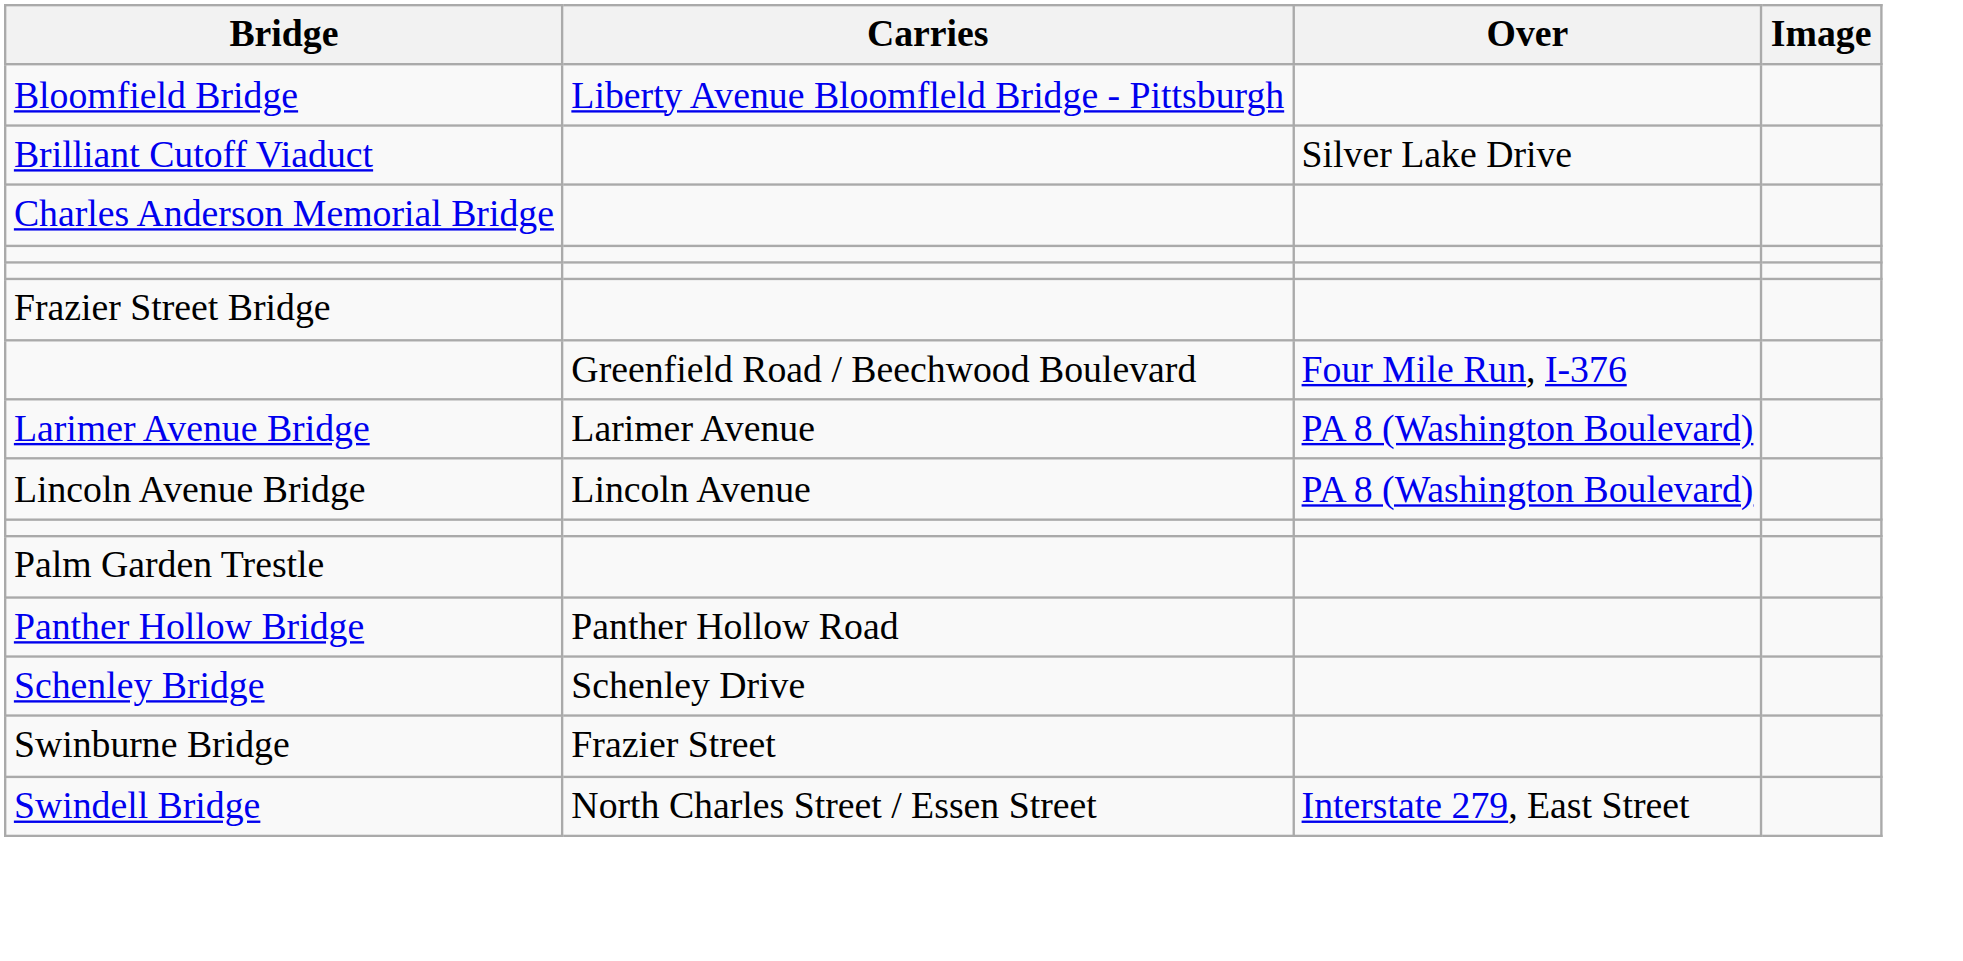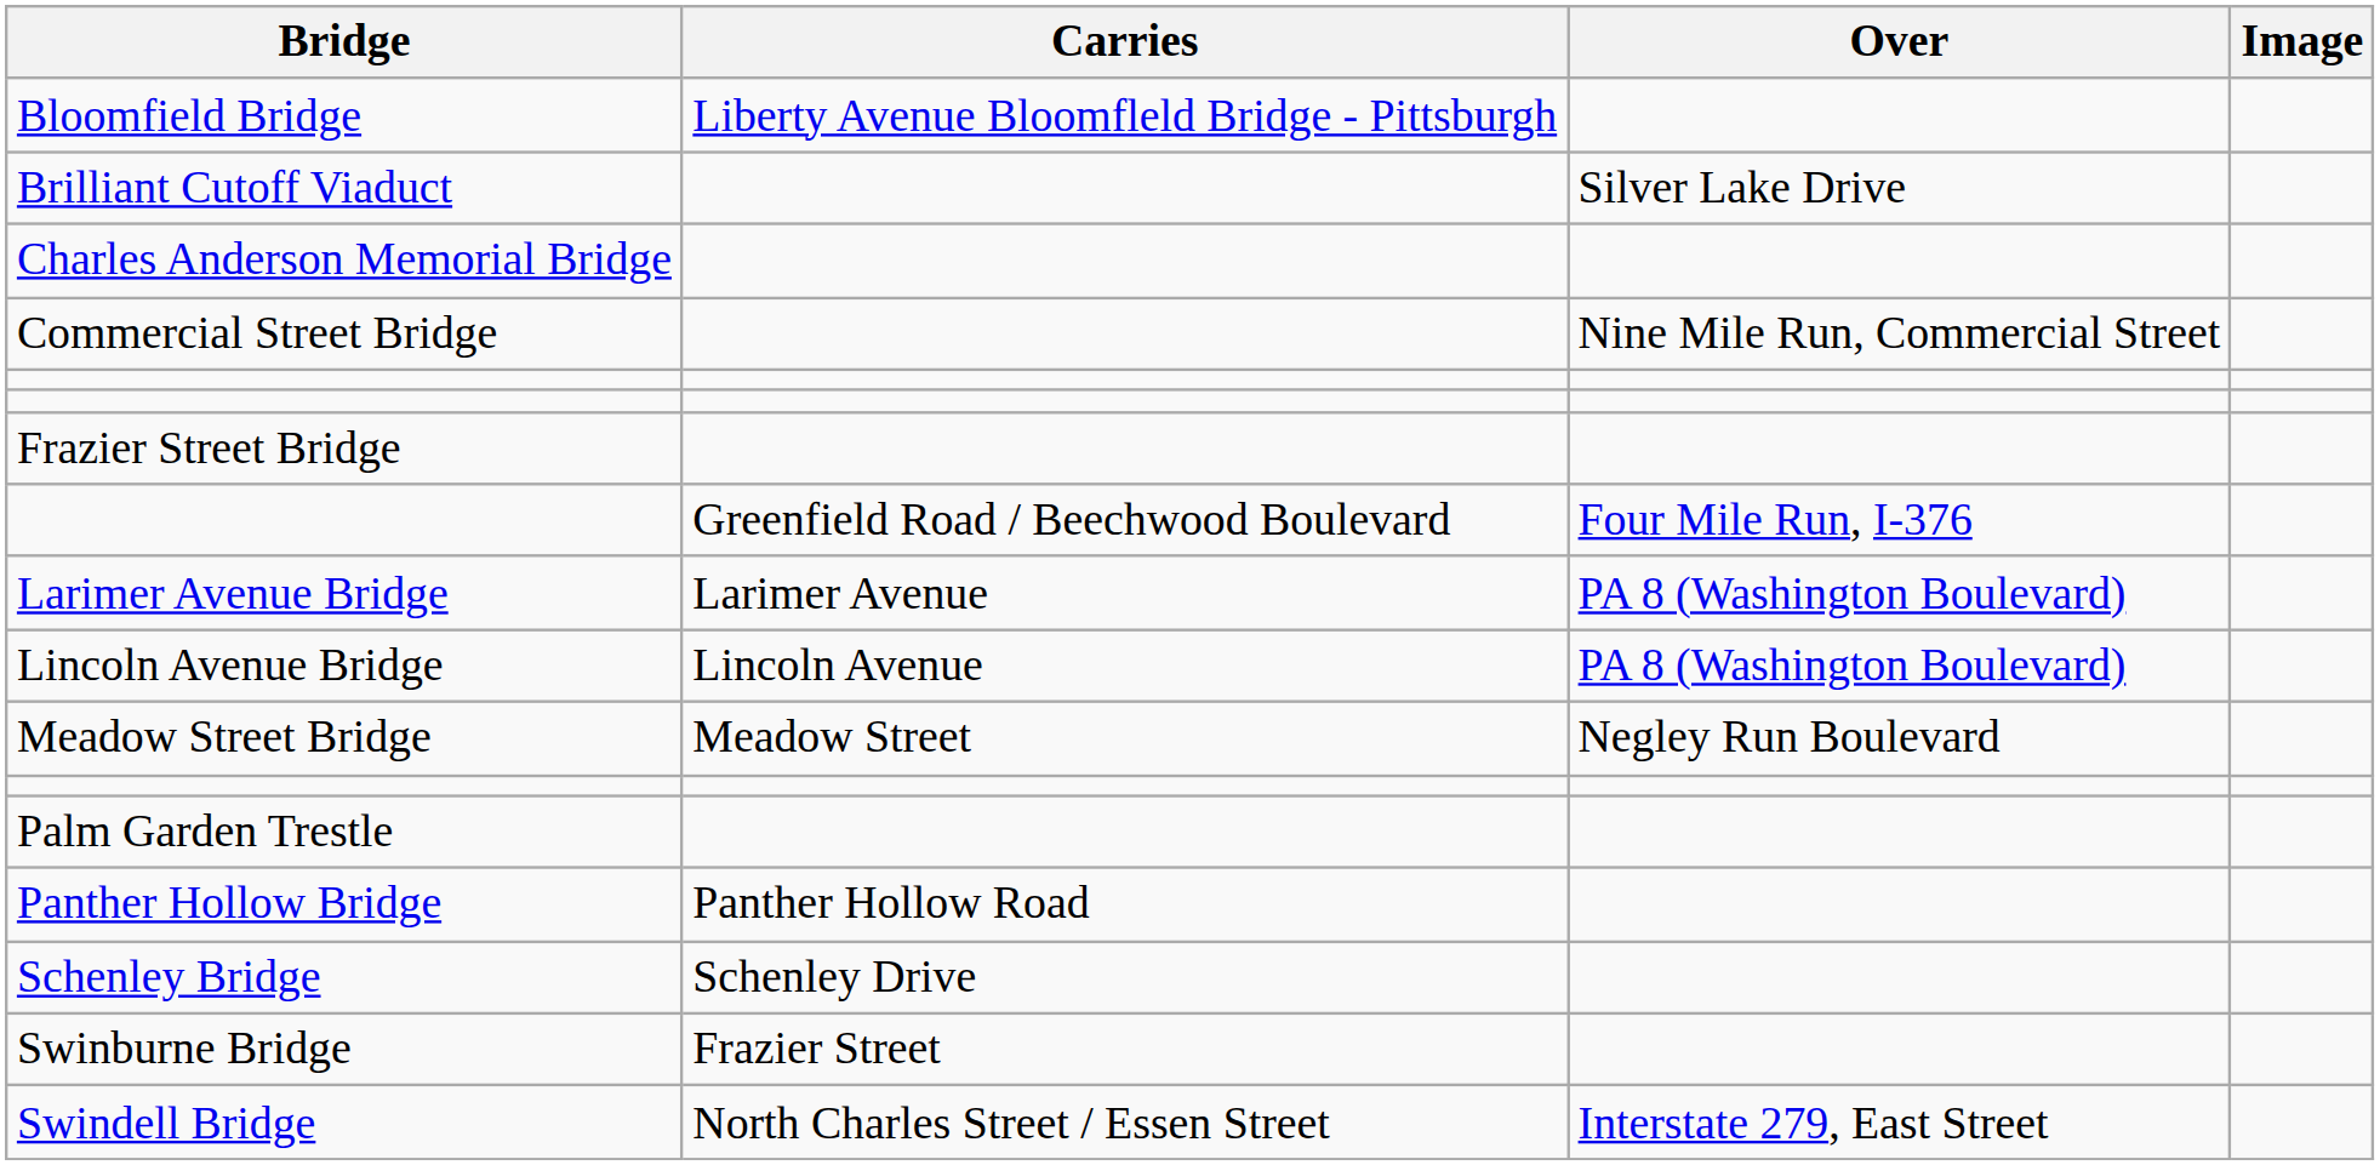 <table class=wikitable>
 <tr>
 <th>Bridge</th>
 <th>Carries</th>
 <th>Over</th>
 <th>Image</th>
 </tr>
 <tr>
 <td><a href='#'>Bloomfield Bridge</a></td>
 <td><a href='#'>Liberty Avenue Bloomfleld Bridge -  Pittsburgh</a></td>
 <td></td>
 <td></td>
 </tr>
 <tr>
 <td><a href='#'>Brilliant Cutoff Viaduct</a></td>
 <td></td>
 <td>Silver Lake Drive</td>
 <td></td>
 </tr>
 <tr>
 <td><a href='#'>Charles Anderson Memorial Bridge</a></td>
 <td></td>
 <td></td>
+<td></td>
+</tr>
+<tr>
+<td>Commercial Street Bridge</td>
+<td></td>
+<td>Nine Mile Run, Commercial Street</td>
 <td></td>
 </tr>
 <tr>
 <td></td>
 <td></td>
 <td></td>
 </tr>
 <tr>
 <td></td>
 <td></td>
 <td></td>
 <td></td>
 </tr>
 <tr>
 <td>Frazier Street Bridge</td>
 <td></td>
 <td></td>
 <td></td>
 </tr>
 <tr>
 <td></td>
 <td>Greenfield Road / Beechwood Boulevard</td>
 <td><a href='#'>Four Mile Run</a>,  <a href='#'>I-376</a></td>
 <td></td>
 </tr>
 <tr>
 <td><a href='#'>Larimer Avenue Bridge</a></td>
 <td>Larimer Avenue</td>
 <td> <a href='#'>PA 8 (Washington Boulevard)</a></td>
 <td></td>
 </tr>
 <tr>
 <td>Lincoln Avenue Bridge</td>
 <td>Lincoln Avenue</td>
 <td> <a href='#'>PA 8 (Washington Boulevard)</a></td>
+<td></td>
+</tr>
+<tr>
+<td>Meadow Street Bridge</td>
+<td>Meadow Street</td>
+<td>Negley Run Boulevard</td>
 <td></td>
 </tr>
 <tr>
 <td></td>
 <td></td>
 <td></td>
 <td></td>
 </tr>
 <tr>
 <td>Palm Garden Trestle</td>
 <td></td>
 <td></td>
 <td></td>
 </tr>
 <tr>
 <td><a href='#'>Panther Hollow Bridge</a></td>
 <td>Panther Hollow Road</td>
 <td></td>
 <td></td>
 </tr>
 <tr>
 <td><a href='#'>Schenley Bridge</a></td>
 <td>Schenley Drive</td>
 <td></td>
 <td></td>
 </tr>
 <tr>
 <td>Swinburne Bridge</td>
 <td>Frazier Street</td>
 <td></td>
 <td></td>
 </tr>
 <tr>
 <td><a href='#'>Swindell Bridge</a></td>
 <td>North Charles Street / Essen Street</td>
 <td><a href='#'>Interstate 279</a>, East Street</td>
 <td></td>
 </tr>
 </table>
